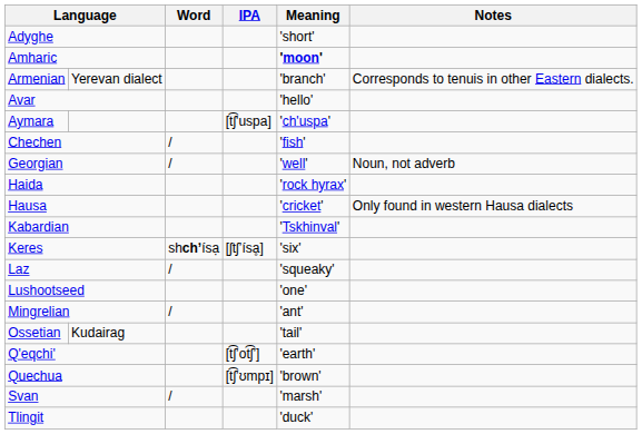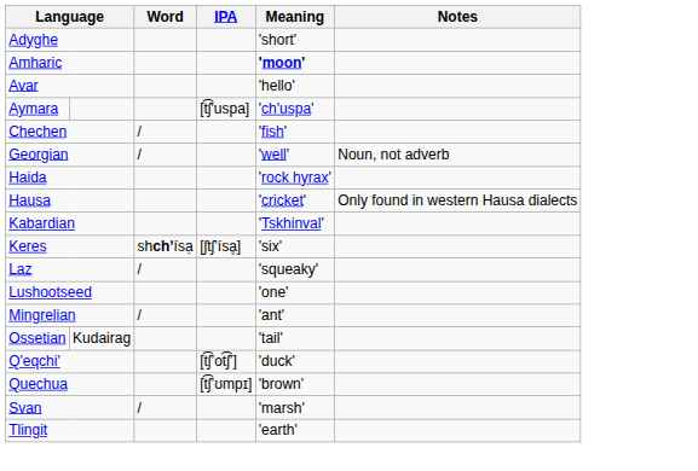 <table class="wikitable">
 <tr>
 <th colspan=2>Language</th>
 <th>Word</th>
 <th><a href='#'>IPA</a></th>
 <th>Meaning</th>
 <th>Notes</th>
 </tr>
 <tr>
 <td colspan=2><a href='#'>Adyghe</a></td>
 <td></td>
 <td></td>
 <td>'short'</td>
 <td></td>
 </tr>
 <tr>
 <td colspan=2><a href='#'>Amharic</a></td>
 <td></td>
 <td></td>
 <td><strong>'<a href='#'>moon</a>'</strong></td>
 <td></td>
-</tr>
-<tr>
-<td><a href='#'>Armenian</a></td>
-<td>Yerevan dialect</td>
-<td></td>
-<td></td>
-<td>'branch'</td>
-<td>Corresponds to tenuis  in other <a href='#'>Eastern</a> dialects.</td>
 </tr>
 <tr>
 <td colspan=2><a href='#'>Avar</a></td>
 <td></td>
 <td></td>
 <td>'hello'</td>
 <td></td>
 </tr>
 <tr>
 <td><a href='#'>Aymara</a></td>
 <td></td>
 <td></td>
 <td>[t͡ʃ'uspa]</td>
 <td>'<a href='#'>ch'uspa</a>'</td>
 <td></td>
 </tr>
 <tr>
 <td colspan=2><a href='#'>Chechen</a></td>
 <td>/</td>
 <td></td>
 <td>'<a href='#'>fish</a>'</td>
 <td></td>
 </tr>
 <tr>
 <td colspan=2><a href='#'>Georgian</a></td>
 <td>/</td>
 <td></td>
 <td>'<a href='#'>well</a>'</td>
 <td>Noun, not adverb</td>
 </tr>
 <tr>
 <td colspan=2><a href='#'>Haida</a></td>
 <td></td>
 <td></td>
 <td>'<a href='#'>rock hyrax</a>'</td>
 <td></td>
 </tr>
 <tr>
 <td colspan=2><a href='#'>Hausa</a></td>
 <td></td>
 <td></td>
 <td>'<a href='#'>cricket</a>'</td>
 <td>Only found in western Hausa dialects</td>
 </tr>
 <tr>
 <td colspan=2><a href='#'>Kabardian</a></td>
 <td></td>
 <td></td>
 <td>'<a href='#'>Tskhinval</a>'</td>
 <td></td>
 </tr>
 <tr>
 <td colspan="2"><a href='#'>Keres</a></td>
 <td>sh<strong>chʼ</strong>ísạ</td>
 <td>[ʃtʃʼísḁ]</td>
 <td>'six'</td>
 <td></td>
 </tr>
 <tr>
 <td colspan="2"><a href='#'>Laz</a></td>
 <td>/</td>
 <td></td>
 <td>'squeaky'</td>
 <td></td>
 </tr>
 <tr>
 <td colspan=2><a href='#'>Lushootseed</a></td>
 <td></td>
 <td></td>
 <td>'one'</td>
 <td></td>
 </tr>
 <tr>
 <td colspan="2"><a href='#'>Mingrelian</a></td>
 <td>/</td>
 <td></td>
 <td>'ant'</td>
 <td></td>
 </tr>
 <tr>
 <td><a href='#'>Ossetian</a></td>
 <td>Kudairag</td>
 <td></td>
 <td></td>
 <td>'tail'</td>
 <td></td>
 </tr>
 <tr>
 <td colspan=2><a href='#'>Q'eqchi'</a></td>
 <td></td>
 <td>[t͡ʃʼot͡ʃʼ]</td>
-<td>'earth'</td>
+<td>'duck'</td>
 <td></td>
 </tr>
 <tr>
 <td colspan=2><a href='#'>Quechua</a></td>
 <td></td>
 <td>[t͡ʃʼʊmpɪ]</td>
 <td>'brown'</td>
 <td></td>
 </tr>
 <tr>
 <td colspan="2"><a href='#'>Svan</a></td>
 <td>/</td>
 <td></td>
 <td>'marsh'</td>
 <td></td>
 </tr>
 <tr>
 <td colspan=2><a href='#'>Tlingit</a></td>
 <td></td>
 <td></td>
-<td>'duck'</td>
+<td>'earth'</td>
 <td></td>
 </tr>
 </table>
